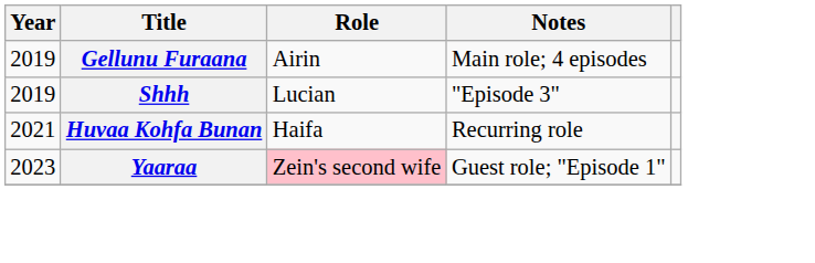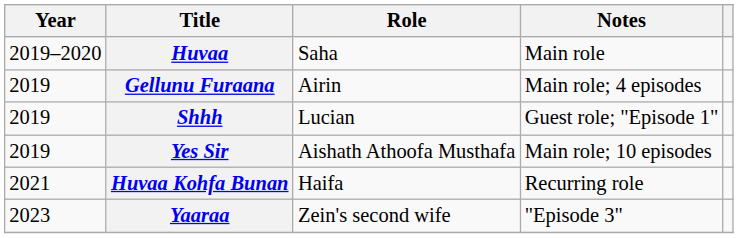 <table class="wikitable sortable plainrowheaders">
 <tr style="background:#ccc; text-align:center;">
 <th scope="col">Year</th>
 <th scope="col">Title</th>
 <th scope="col">Role</th>
 <th scope="col">Notes</th>
 <th scope="col" class="unsortable"></th>
+</tr>
+<tr>
+<td>2019–2020</td>
+<th scope="row"><em><a href='#'>Huvaa</a></em></th>
+<td>Saha</td>
+<td>Main role</td>
+<td style="text-align: center;"></td>
 </tr>
 <tr>
 <td>2019</td>
 <th scope="row"><em><a href='#'>Gellunu Furaana</a></em></th>
 <td>Airin</td>
 <td>Main role; 4 episodes</td>
 <td style="text-align: center;"></td>
 </tr>
 <tr>
 <td>2019</td>
 <th scope="row"><em><a href='#'>Shhh</a></em></th>
 <td>Lucian</td>
-<td>"Episode 3"</td>
+<td>Guest role; "Episode 1"</td>
+<td style="text-align: center;"></td>
+</tr>
+<tr>
+<td>2019</td>
+<th scope="row"><em><a href='#'>Yes Sir</a></em></th>
+<td>Aishath Athoofa Musthafa</td>
+<td>Main role; 10 episodes</td>
 <td style="text-align: center;"></td>
 </tr>
 <tr>
 <td>2021</td>
 <th scope="row"><em><a href='#'>Huvaa Kohfa Bunan</a></em></th>
 <td>Haifa</td>
 <td>Recurring role</td>
 <td style="text-align: center;"></td>
 </tr>
 <tr>
 <td>2023</td>
 <th scope="row"><em><a href='#'>Yaaraa</a></em></th>
-<td style="background: pink;">Zein's second wife</td>
-<td>Guest role; "Episode 1"</td>
+<td>Zein's second wife</td>
+<td>"Episode 3"</td>
 <td style="text-align: center;"></td>
 </tr>
 <tr>
 </tr>
 </table>
